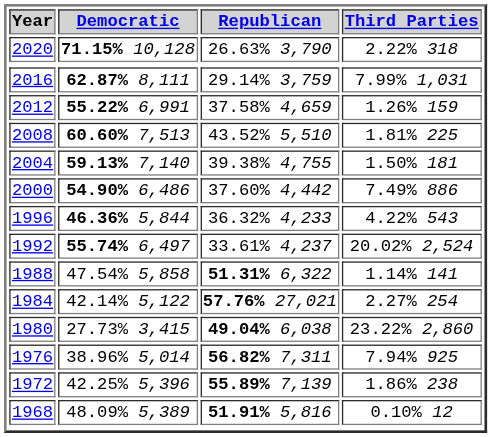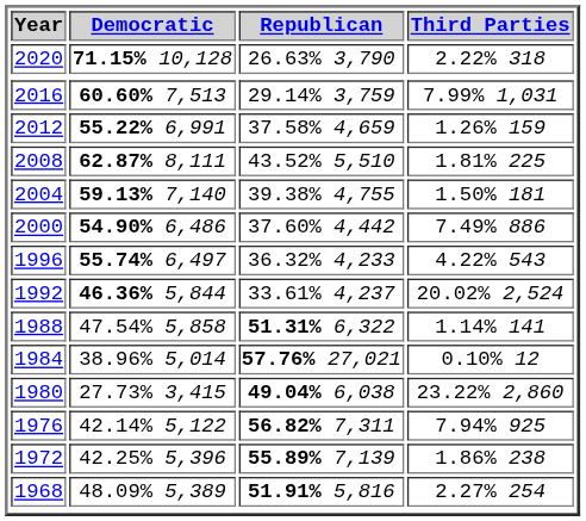 <table border="2">
 <tr style="background:lightgrey;">
 <th>Year</th>
 <th><a href='#'>Democratic</a></th>
 <th><a href='#'>Republican</a></th>
 <th><a href='#'>Third Parties</a></th>
 </tr>
 <tr>
 <td align="center" ><a href='#'>2020</a></td>
 <td align="center" ><strong>71.15%</strong> <em>10,128</em></td>
 <td align="center" >26.63% <em>3,790</em></td>
 <td align="center" >2.22% <em>318</em></td>
 </tr>
 <tr>
 </tr>
 <tr>
 <td align="center" ><a href='#'>2016</a></td>
-<td align="center" ><strong>62.87%</strong> <em>8,111</em></td>
+<td align="center" ><strong>60.60%</strong> <em>7,513</em></td>
 <td align="center" >29.14% <em>3,759</em></td>
 <td align="center" >7.99% <em>1,031</em></td>
 </tr>
 <tr>
 <td align="center" ><a href='#'>2012</a></td>
 <td align="center" ><strong>55.22%</strong> <em>6,991</em></td>
 <td align="center" >37.58% <em>4,659</em></td>
 <td align="center" >1.26% <em>159</em></td>
 </tr>
 <tr>
 <td align="center" ><a href='#'>2008</a></td>
-<td align="center" ><strong>60.60%</strong> <em>7,513</em></td>
+<td align="center" ><strong>62.87%</strong> <em>8,111</em></td>
 <td align="center" >43.52% <em>5,510</em></td>
 <td align="center" >1.81% <em>225</em></td>
 </tr>
 <tr>
 <td align="center" ><a href='#'>2004</a></td>
 <td align="center" ><strong>59.13%</strong> <em>7,140</em></td>
 <td align="center" >39.38% <em>4,755</em></td>
 <td align="center" >1.50% <em>181</em></td>
 </tr>
 <tr>
 <td align="center" ><a href='#'>2000</a></td>
 <td align="center" ><strong>54.90%</strong> <em>6,486</em></td>
 <td align="center" >37.60% <em>4,442</em></td>
 <td align="center" >7.49% <em>886</em></td>
 </tr>
 <tr>
 <td align="center" ><a href='#'>1996</a></td>
-<td align="center" ><strong>46.36%</strong> <em>5,844</em></td>
+<td align="center" ><strong>55.74%</strong> <em>6,497</em></td>
 <td align="center" >36.32% <em>4,233</em></td>
 <td align="center" >4.22% <em>543</em></td>
 </tr>
 <tr>
 <td align="center" ><a href='#'>1992</a></td>
-<td align="center" ><strong>55.74%</strong> <em>6,497</em></td>
+<td align="center" ><strong>46.36%</strong> <em>5,844</em></td>
 <td align="center" >33.61% <em>4,237</em></td>
 <td align="center" >20.02% <em>2,524</em></td>
 </tr>
 <tr>
 <td align="center" ><a href='#'>1988</a></td>
 <td align="center" >47.54% <em>5,858</em></td>
 <td align="center" ><strong>51.31%</strong> <em>6,322</em></td>
 <td align="center" >1.14% <em>141</em></td>
 </tr>
 <tr>
 <td align="center" ><a href='#'>1984</a></td>
-<td align="center" >42.14% <em>5,122</em></td>
+<td align="center" >38.96% <em>5,014</em></td>
 <td align="center" ><strong>57.76%</strong> <em>27,021</em></td>
-<td align="center" >2.27% <em>254</em></td>
+<td align="center" >0.10% <em>12</em></td>
 </tr>
 <tr>
 <td align="center" ><a href='#'>1980</a></td>
 <td align="center" >27.73% <em>3,415</em></td>
 <td align="center" ><strong>49.04%</strong> <em>6,038</em></td>
 <td align="center" >23.22% <em>2,860</em></td>
 </tr>
 <tr>
 <td align="center" ><a href='#'>1976</a></td>
-<td align="center" >38.96% <em>5,014</em></td>
+<td align="center" >42.14% <em>5,122</em></td>
 <td align="center" ><strong>56.82%</strong> <em>7,311</em></td>
 <td align="center" >7.94% <em>925</em></td>
 </tr>
 <tr>
 <td align="center" ><a href='#'>1972</a></td>
 <td align="center" >42.25% <em>5,396</em></td>
 <td align="center" ><strong>55.89%</strong> <em>7,139</em></td>
 <td align="center" >1.86% <em>238</em></td>
 </tr>
 <tr>
 <td align="center" ><a href='#'>1968</a></td>
 <td align="center" >48.09% <em>5,389</em></td>
 <td align="center" ><strong>51.91%</strong> <em>5,816</em></td>
-<td align="center" >0.10% <em>12</em></td>
+<td align="center" >2.27% <em>254</em></td>
 </tr>
 <tr>
 </tr>
 </table>
